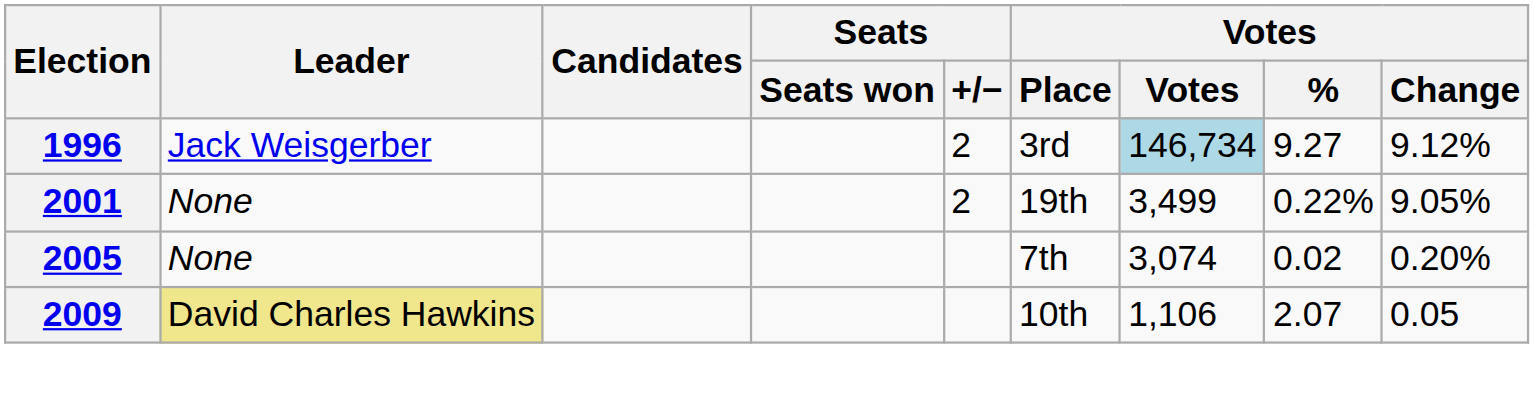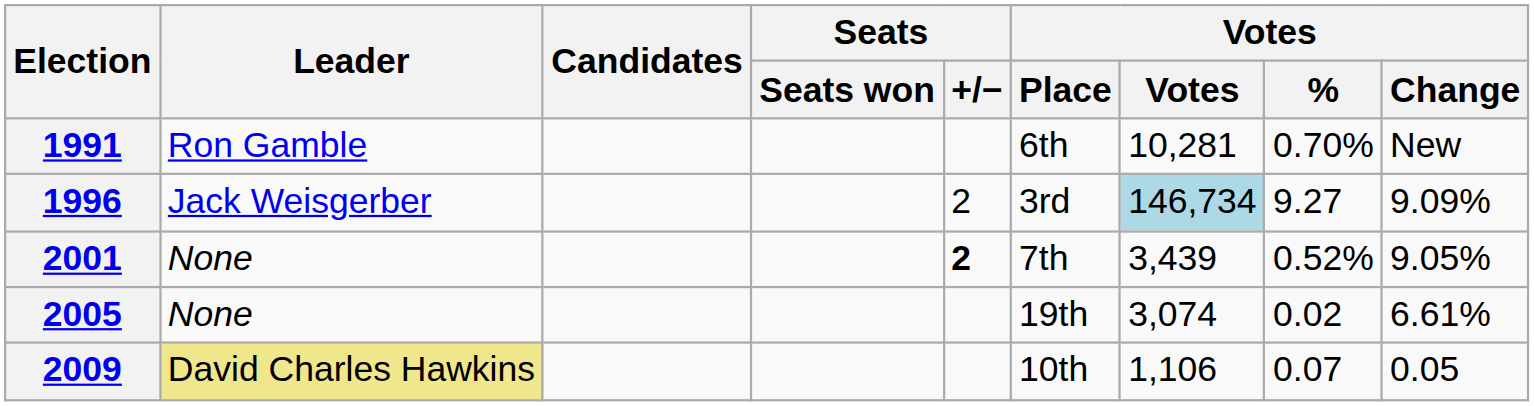 <table class="wikitable">
 <tr>
 <th rowspan="2">Election</th>
 <th rowspan="2">Leader</th>
 <th rowspan="2">Candidates</th>
 <th colspan="2">Seats</th>
 <th colspan="4">Votes</th>
 </tr>
 <tr>
 <th>Seats won</th>
 <th>+/−</th>
 <th>Place</th>
 <th>Votes</th>
 <th>%</th>
 <th>Change</th>
 </tr>
 <tr>
+<th><a href='#'>1991</a></th>
+<td><a href='#'>Ron Gamble</a></td>
+<td></td>
+<td></td>
+<td></td>
+<td> 6th</td>
+<td>10,281</td>
+<td>0.70%</td>
+<td>New</td>
+</tr>
+<tr>
 <th><a href='#'>1996</a></th>
 <td><a href='#'>Jack Weisgerber</a></td>
 <td></td>
 <td></td>
 <td> 2</td>
 <td> 3rd</td>
 <td style="background: lightblue;">146,734</td>
 <td>9.27</td>
-<td> 9.12%</td>
+<td> 9.09%</td>
 </tr>
 <tr>
 <th><a href='#'>2001</a></th>
 <td><em>None</em></td>
 <td></td>
 <td></td>
-<td> 2</td>
-<td>19th</td>
-<td>3,499</td>
-<td>0.22%</td>
+<td><strong> 2</strong></td>
+<td> 7th</td>
+<td>3,439</td>
+<td>0.52%</td>
 <td> 9.05%</td>
 </tr>
 <tr>
 <th><a href='#'>2005</a></th>
 <td><em>None</em></td>
 <td></td>
 <td></td>
 <td></td>
-<td> 7th</td>
+<td>19th</td>
 <td>3,074</td>
 <td>0.02</td>
-<td> 0.20%</td>
+<td> 6.61%</td>
 </tr>
 <tr>
 <th><a href='#'>2009</a></th>
 <td style="background: khaki;">David Charles Hawkins</td>
 <td></td>
 <td></td>
 <td></td>
 <td> 10th</td>
 <td>1,106</td>
-<td>2.07</td>
+<td>0.07</td>
 <td>0.05</td>
 </tr>
 </table>
